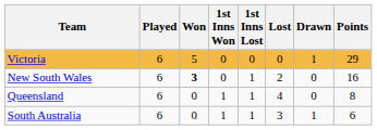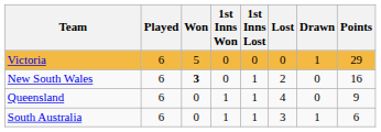 <table class="wikitable" style="text-align:center;">
 <tr>
 <th width=175>Team</th>
 <th style="width:30px;" abbr="Played">Played</th>
 <th style="width:30px;" abbr="Won">Won</th>
 <th style="width:30px;" abbr="1stWon">1st Inns Won</th>
 <th style="width:30px;" abbr="1stLost">1st Inns Lost</th>
 <th style="width:30px;" abbr="Lost">Lost</th>
 <th style="width:30px;" abbr="Drawn">Drawn</th>
 <th style="width:30px;" abbr="Points">Points</th>
 </tr>
 <tr style="background:#f4b942;">
 <td style="text-align:left;"><a href='#'>Victoria</a></td>
 <td>6</td>
 <td>5</td>
 <td>0</td>
 <td>0</td>
 <td>0</td>
 <td>1</td>
 <td>29</td>
 </tr>
 <tr>
 <td style="text-align:left;"><a href='#'>New South Wales</a></td>
 <td>6</td>
 <td><strong>3</strong></td>
 <td>0</td>
 <td>1</td>
 <td>2</td>
 <td>0</td>
 <td>16</td>
 </tr>
 <tr>
 <td style="text-align:left;"><a href='#'>Queensland</a></td>
 <td>6</td>
 <td>0</td>
 <td>1</td>
 <td>1</td>
 <td>4</td>
 <td>0</td>
-<td>8</td>
+<td>9</td>
 </tr>
 <tr>
 <td style="text-align:left;"><a href='#'>South Australia</a></td>
 <td>6</td>
 <td>0</td>
 <td>1</td>
 <td>1</td>
 <td>3</td>
 <td>1</td>
 <td>6</td>
 </tr>
 </table>
